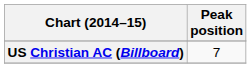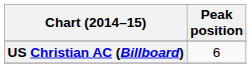 <table class="wikitable sortable plainrowheaders" style="text-align:center">
 <tr>
 <th scope="col">Chart (2014–15)</th>
 <th scope="col">Peak<br>position</th>
 </tr>
 <tr>
 </tr>
 <tr>
 </tr>
 <tr>
 </tr>
 <tr>
 </tr>
 <tr>
 <th scope="row">US <a href='#'>Christian AC</a> (<em><a href='#'>Billboard</a></em>)</th>
-<td text style="text-align:center;">7</td>
+<td text style="text-align:center;">6</td>
 </tr>
 <tr>
 </tr>
 </table>
